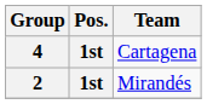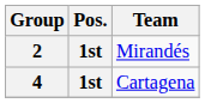 <table class="wikitable">
 <tr>
 <th>Group</th>
 <th>Pos.</th>
 <th>Team</th>
 </tr>
 <tr>
+<th>2</th>
+<th>1st</th>
+<td><a href='#'>Mirandés</a></td>
+</tr>
+<tr>
 <th>4</th>
 <th>1st</th>
 <td><a href='#'>Cartagena</a></td>
 </tr>
 <tr>
-<th>2</th>
-<th>1st</th>
-<td><a href='#'>Mirandés</a></td>
-</tr>
-<tr>
 </tr>
 </table>
